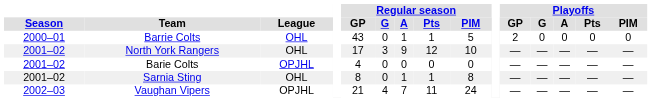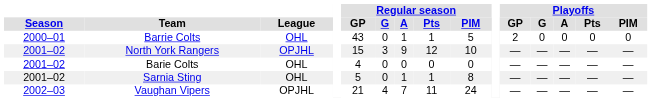 <table border="0" cellpadding="1" cellspacing="0" style="text-align:center; width:60em">
 <tr bgcolor="#e0e0e0">
 <th colspan="3" bgcolor="#ffffff"> </th>
 <th rowspan="99" bgcolor="#ffffff"> </th>
 <th colspan="5"><a href='#'>Regular season</a></th>
 <th rowspan="99" bgcolor="#ffffff"> </th>
 <th colspan="5"><a href='#'>Playoffs</a></th>
 </tr>
 <tr bgcolor="#e0e0e0">
 <th><a href='#'>Season</a></th>
 <th>Team</th>
 <th>League</th>
 <th>GP</th>
 <th><a href='#'>G</a></th>
 <th><a href='#'>A</a></th>
 <th><a href='#'>Pts</a></th>
 <th><a href='#'>PIM</a></th>
 <th>GP</th>
 <th>G</th>
 <th>A</th>
 <th>Pts</th>
 <th>PIM</th>
 </tr>
 <tr>
 <td><a href='#'>2000–01</a></td>
 <td><a href='#'>Barrie Colts</a></td>
 <td><a href='#'>OHL</a></td>
 <td>43</td>
 <td>0</td>
 <td>1</td>
 <td>1</td>
 <td>5</td>
 <td>2</td>
 <td>0</td>
 <td>0</td>
 <td>0</td>
 <td>0</td>
 </tr>
 <tr bgcolor="#f0f0f0">
 <td><a href='#'>2001–02</a></td>
 <td><a href='#'>North York Rangers</a></td>
-<td>OHL</td>
-<td>17</td>
+<td><a href='#'>OPJHL</a></td>
+<td>15</td>
 <td>3</td>
 <td>9</td>
 <td>12</td>
 <td>10</td>
 <td>—</td>
 <td>—</td>
 <td>—</td>
 <td>—</td>
 <td>—</td>
 </tr>
 <tr>
 <td><a href='#'>2001–02</a></td>
 <td>Barie Colts</td>
-<td><a href='#'>OPJHL</a></td>
+<td>OHL</td>
 <td>4</td>
 <td>0</td>
 <td>0</td>
 <td>0</td>
 <td>0</td>
 <td>—</td>
 <td>—</td>
 <td>—</td>
 <td>—</td>
 <td>—</td>
 </tr>
 <tr bgcolor="#f0f0f0">
 <td>2001–02</td>
 <td><a href='#'>Sarnia Sting</a></td>
 <td>OHL</td>
-<td>8</td>
+<td>5</td>
 <td>0</td>
 <td>1</td>
 <td>1</td>
 <td>8</td>
 <td>—</td>
 <td>—</td>
 <td>—</td>
 <td>—</td>
 <td>—</td>
 </tr>
 <tr>
 <td><a href='#'>2002–03</a></td>
 <td><a href='#'>Vaughan Vipers</a></td>
 <td>OPJHL</td>
 <td>21</td>
 <td>4</td>
 <td>7</td>
 <td>11</td>
 <td>24</td>
 <td>—</td>
 <td>—</td>
 <td>—</td>
 <td>—</td>
 <td>—</td>
 </tr>
 </table>
